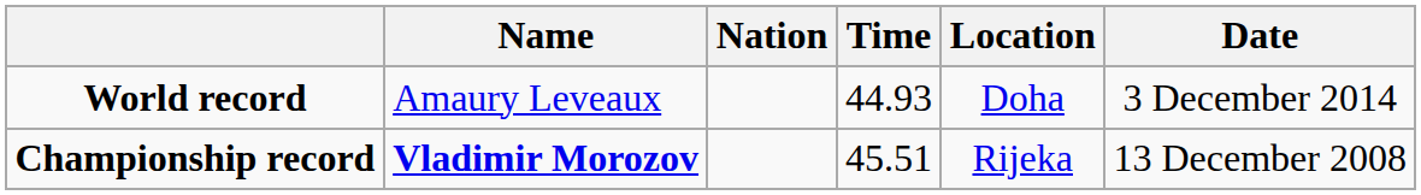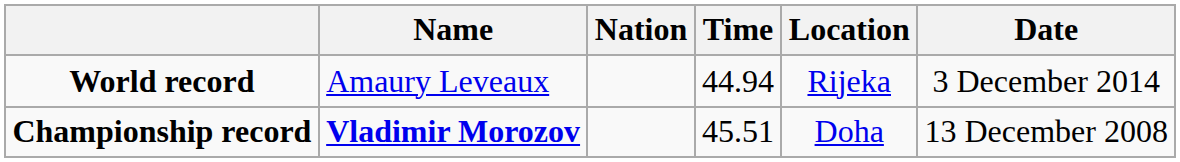 <table class=wikitable style=text-align:center>
 <tr>
 <th></th>
 <th>Name</th>
 <th>Nation</th>
 <th>Time</th>
 <th>Location</th>
 <th>Date</th>
 </tr>
 <tr>
 <td><strong>World record</strong></td>
 <td align=left><a href='#'>Amaury Leveaux</a></td>
 <td align=left></td>
-<td align=left>44.93</td>
-<td><a href='#'>Doha</a></td>
+<td align=left>44.94</td>
+<td><a href='#'>Rijeka</a></td>
 <td>3 December 2014</td>
 </tr>
 <tr>
 <td><strong>Championship record</strong></td>
 <td align=left><strong><a href='#'>Vladimir Morozov</a></strong></td>
 <td align=left></td>
 <td align=left>45.51</td>
-<td><a href='#'>Rijeka</a></td>
+<td><a href='#'>Doha</a></td>
 <td>13 December 2008</td>
 </tr>
 </table>
